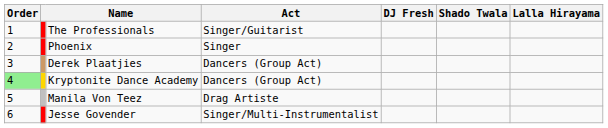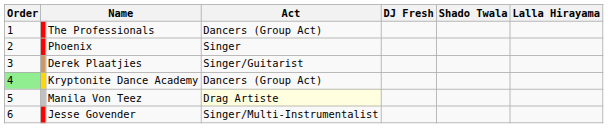 <table class="wikitable sortable">
 <tr>
 <th>Order</th>
 <th colspan=2>Name</th>
 <th>Act</th>
 <th>DJ Fresh</th>
 <th>Shado Twala</th>
 <th>Lalla Hirayama</th>
 </tr>
 <tr>
 <td>1</td>
 <td style="background:red"></td>
 <td>The Professionals</td>
-<td>Singer/Guitarist</td>
+<td>Dancers (Group Act)</td>
 <td></td>
 <td></td>
 <td></td>
 </tr>
 <tr>
 <td>2</td>
 <td style="background:red"></td>
 <td>Phoenix</td>
 <td>Singer</td>
 <td></td>
 <td></td>
 <td></td>
 </tr>
 <tr>
 <td>3</td>
 <td style="background:#c96"></td>
 <td>Derek Plaatjies </td>
-<td>Dancers (Group Act)</td>
+<td>Singer/Guitarist</td>
 <td></td>
 <td></td>
 <td></td>
 </tr>
 <tr>
 <td style="background: lightgreen;">4</td>
 <td style="background:gold"></td>
 <td>Kryptonite Dance Academy</td>
 <td>Dancers (Group Act)</td>
 <td></td>
 <td></td>
 <td></td>
 </tr>
 <tr>
 <td>5</td>
 <td style="background:silver"></td>
 <td>Manila Von Teez</td>
-<td>Drag Artiste</td>
+<td style="background: lightyellow;">Drag Artiste</td>
 <td></td>
 <td></td>
 <td></td>
 </tr>
 <tr>
 <td>6</td>
 <td style="background:red"></td>
 <td>Jesse Govender</td>
 <td>Singer/Multi-Instrumentalist</td>
 <td></td>
 <td></td>
 <td></td>
 </tr>
 </table>
